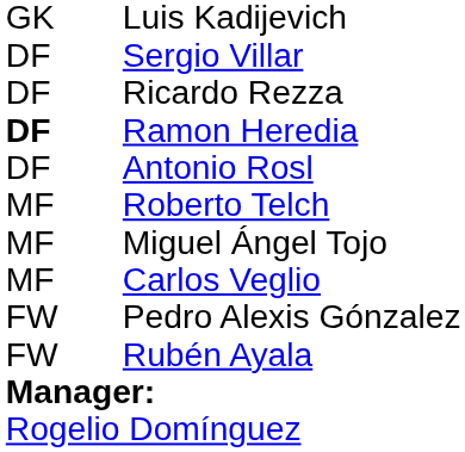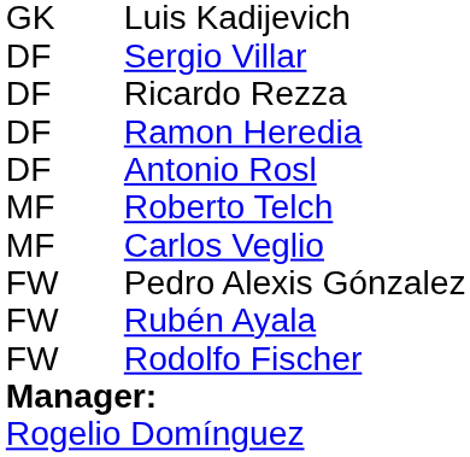 <table style="font-size:90%; margin:0.2em auto;" cellspacing="0" cellpadding="0">
 <tr>
 <th width="25"></th>
 <th width="25"></th>
 </tr>
 <tr>
 <td>GK</td>
 <td></td>
 <td> Luis Kadijevich</td>
 </tr>
 <tr>
 <td>DF</td>
 <td></td>
 <td> <a href='#'>Sergio Villar</a></td>
 <td></td>
 </tr>
 <tr>
 <td>DF</td>
 <td></td>
 <td> Ricardo Rezza</td>
 </tr>
 <tr>
-<td><strong>DF</strong></td>
+<td>DF</td>
 <td></td>
 <td> <a href='#'>Ramon Heredia</a></td>
 </tr>
 <tr>
 <td>DF</td>
 <td></td>
 <td> <a href='#'>Antonio Rosl</a></td>
 </tr>
 <tr>
 <td>MF</td>
 <td></td>
 <td> <a href='#'>Roberto Telch</a></td>
-<td></td>
-</tr>
-<tr>
-<td>MF</td>
-<td></td>
-<td> Miguel Ángel Tojo</td>
-<td></td>
 <td></td>
 </tr>
 <tr>
 <td>MF</td>
 <td></td>
 <td> <a href='#'>Carlos Veglio</a></td>
 <td></td>
 </tr>
 <tr>
 <td>FW</td>
 <td></td>
 <td> Pedro Alexis Gónzalez</td>
 <td></td>
 </tr>
 <tr>
 <td>FW</td>
 <td></td>
 <td> <a href='#'>Rubén Ayala</a></td>
 <td></td>
 </tr>
 <tr>
+<td>FW</td>
+<td></td>
+<td> <a href='#'>Rodolfo Fischer</a></td>
+<td></td>
+<td></td>
+</tr>
+<tr>
 <td colspan=3><strong>Manager:</strong></td>
 </tr>
 <tr>
 <td colspan=4> <a href='#'>Rogelio Domínguez</a></td>
 </tr>
 </table>
